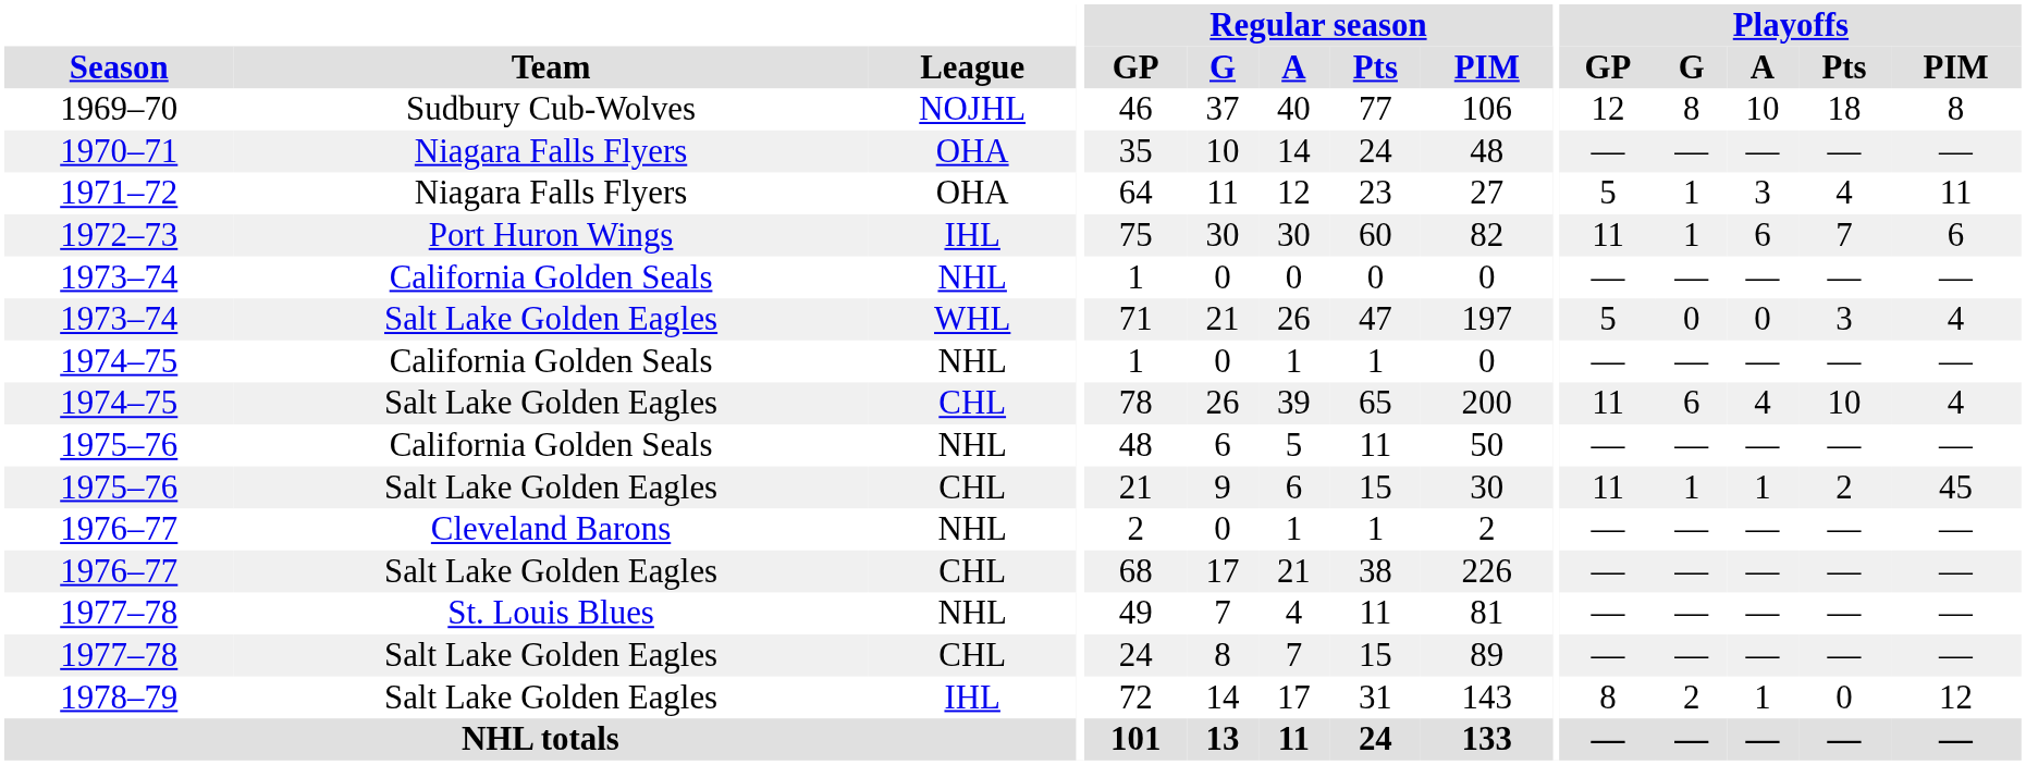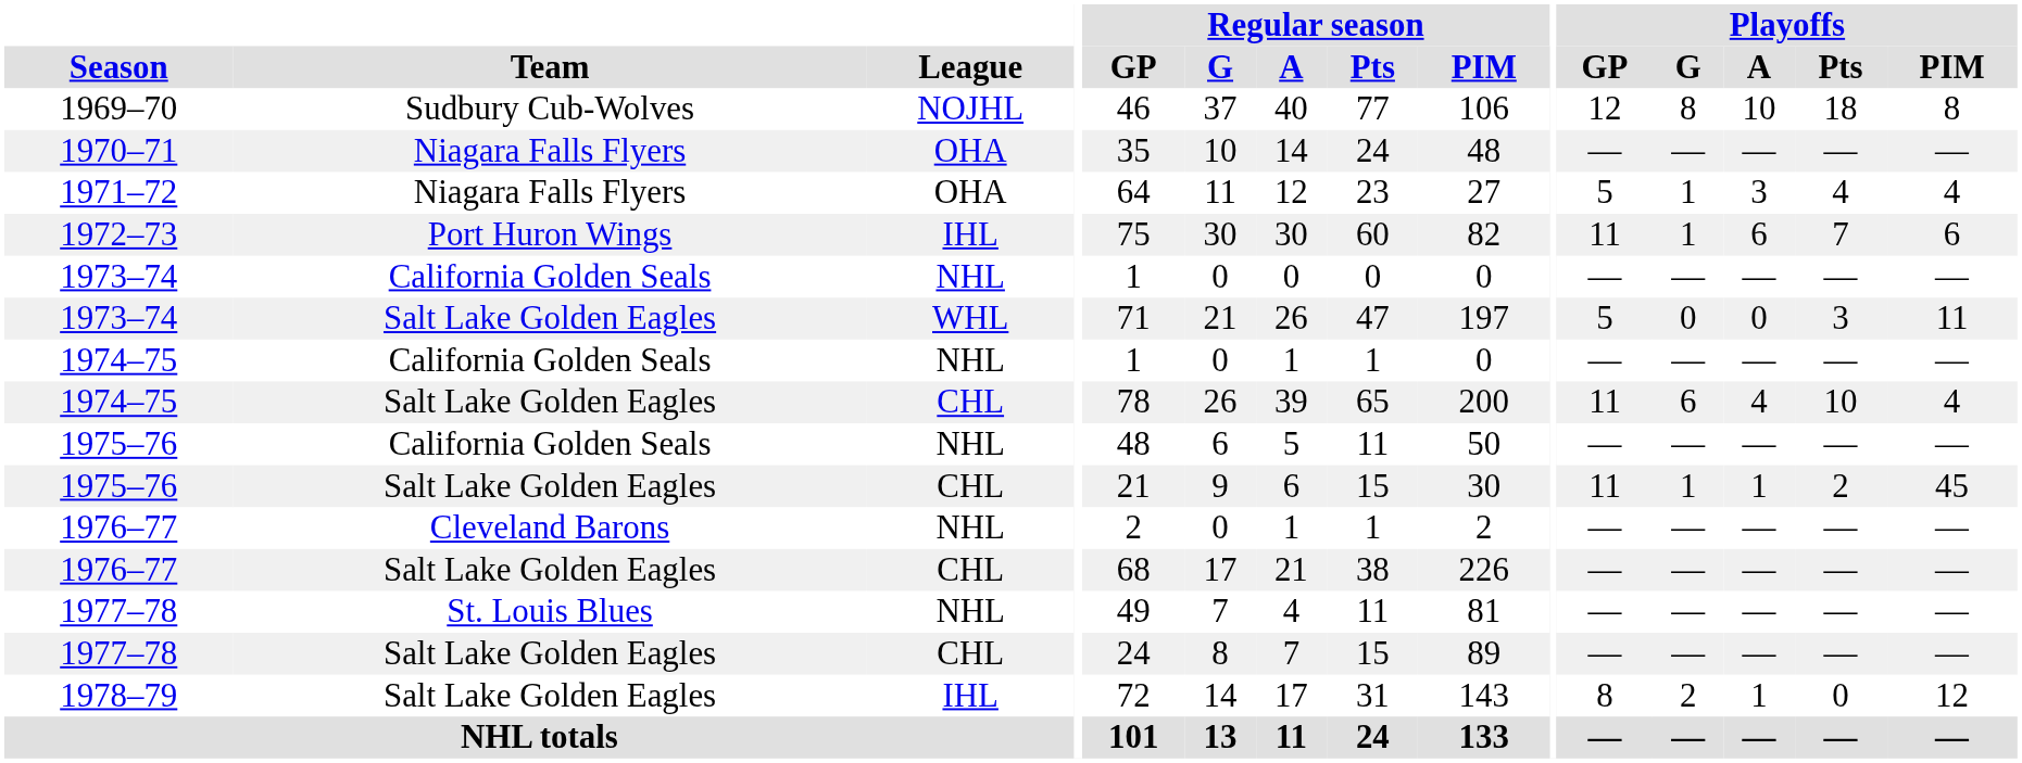 <table border="0" cellpadding="1" cellspacing="0" style="text-align:center; width:60em">
 <tr bgcolor="#e0e0e0">
 <th colspan="3" bgcolor="#ffffff"></th>
 <th rowspan="100" bgcolor="#ffffff"></th>
 <th colspan="5"><a href='#'>Regular season</a></th>
 <th rowspan="100" bgcolor="#ffffff"></th>
 <th colspan="5"><a href='#'>Playoffs</a></th>
 </tr>
 <tr bgcolor="#e0e0e0">
 <th><a href='#'>Season</a></th>
 <th>Team</th>
 <th>League</th>
 <th>GP</th>
 <th><a href='#'>G</a></th>
 <th><a href='#'>A</a></th>
 <th><a href='#'>Pts</a></th>
 <th><a href='#'>PIM</a></th>
 <th>GP</th>
 <th>G</th>
 <th>A</th>
 <th>Pts</th>
 <th>PIM</th>
 </tr>
 <tr>
 <td>1969–70</td>
 <td>Sudbury Cub-Wolves</td>
 <td><a href='#'>NOJHL</a></td>
 <td>46</td>
 <td>37</td>
 <td>40</td>
 <td>77</td>
 <td>106</td>
 <td>12</td>
 <td>8</td>
 <td>10</td>
 <td>18</td>
 <td>8</td>
 </tr>
 <tr bgcolor="#f0f0f0">
 <td><a href='#'>1970–71</a></td>
 <td><a href='#'>Niagara Falls Flyers</a></td>
 <td><a href='#'>OHA</a></td>
 <td>35</td>
 <td>10</td>
 <td>14</td>
 <td>24</td>
 <td>48</td>
 <td>—</td>
 <td>—</td>
 <td>—</td>
 <td>—</td>
 <td>—</td>
 </tr>
 <tr>
 <td><a href='#'>1971–72</a></td>
 <td>Niagara Falls Flyers</td>
 <td>OHA</td>
 <td>64</td>
 <td>11</td>
 <td>12</td>
 <td>23</td>
 <td>27</td>
 <td>5</td>
 <td>1</td>
 <td>3</td>
 <td>4</td>
-<td>11</td>
+<td>4</td>
 </tr>
 <tr bgcolor="#f0f0f0">
 <td><a href='#'>1972–73</a></td>
 <td><a href='#'>Port Huron Wings</a></td>
 <td><a href='#'>IHL</a></td>
 <td>75</td>
 <td>30</td>
 <td>30</td>
 <td>60</td>
 <td>82</td>
 <td>11</td>
 <td>1</td>
 <td>6</td>
 <td>7</td>
 <td>6</td>
 </tr>
 <tr>
 <td><a href='#'>1973–74</a></td>
 <td><a href='#'>California Golden Seals</a></td>
 <td><a href='#'>NHL</a></td>
 <td>1</td>
 <td>0</td>
 <td>0</td>
 <td>0</td>
 <td>0</td>
 <td>—</td>
 <td>—</td>
 <td>—</td>
 <td>—</td>
 <td>—</td>
 </tr>
 <tr bgcolor="#f0f0f0">
 <td><a href='#'>1973–74</a></td>
 <td><a href='#'>Salt Lake Golden Eagles</a></td>
 <td><a href='#'>WHL</a></td>
 <td>71</td>
 <td>21</td>
 <td>26</td>
 <td>47</td>
 <td>197</td>
 <td>5</td>
 <td>0</td>
 <td>0</td>
 <td>3</td>
-<td>4</td>
+<td>11</td>
 </tr>
 <tr>
 <td><a href='#'>1974–75</a></td>
 <td>California Golden Seals</td>
 <td>NHL</td>
 <td>1</td>
 <td>0</td>
 <td>1</td>
 <td>1</td>
 <td>0</td>
 <td>—</td>
 <td>—</td>
 <td>—</td>
 <td>—</td>
 <td>—</td>
 </tr>
 <tr bgcolor="#f0f0f0">
 <td><a href='#'>1974–75</a></td>
 <td>Salt Lake Golden Eagles</td>
 <td><a href='#'>CHL</a></td>
 <td>78</td>
 <td>26</td>
 <td>39</td>
 <td>65</td>
 <td>200</td>
 <td>11</td>
 <td>6</td>
 <td>4</td>
 <td>10</td>
 <td>4</td>
 </tr>
 <tr>
 <td><a href='#'>1975–76</a></td>
 <td>California Golden Seals</td>
 <td>NHL</td>
 <td>48</td>
 <td>6</td>
 <td>5</td>
 <td>11</td>
 <td>50</td>
 <td>—</td>
 <td>—</td>
 <td>—</td>
 <td>—</td>
 <td>—</td>
 </tr>
 <tr bgcolor="#f0f0f0">
 <td><a href='#'>1975–76</a></td>
 <td>Salt Lake Golden Eagles</td>
 <td>CHL</td>
 <td>21</td>
 <td>9</td>
 <td>6</td>
 <td>15</td>
 <td>30</td>
 <td>11</td>
 <td>1</td>
 <td>1</td>
 <td>2</td>
 <td>45</td>
 </tr>
 <tr>
 <td><a href='#'>1976–77</a></td>
 <td><a href='#'>Cleveland Barons</a></td>
 <td>NHL</td>
 <td>2</td>
 <td>0</td>
 <td>1</td>
 <td>1</td>
 <td>2</td>
 <td>—</td>
 <td>—</td>
 <td>—</td>
 <td>—</td>
 <td>—</td>
 </tr>
 <tr bgcolor="#f0f0f0">
 <td><a href='#'>1976–77</a></td>
 <td>Salt Lake Golden Eagles</td>
 <td>CHL</td>
 <td>68</td>
 <td>17</td>
 <td>21</td>
 <td>38</td>
 <td>226</td>
 <td>—</td>
 <td>—</td>
 <td>—</td>
 <td>—</td>
 <td>—</td>
 </tr>
 <tr>
 <td><a href='#'>1977–78</a></td>
 <td><a href='#'>St. Louis Blues</a></td>
 <td>NHL</td>
 <td>49</td>
 <td>7</td>
 <td>4</td>
 <td>11</td>
 <td>81</td>
 <td>—</td>
 <td>—</td>
 <td>—</td>
 <td>—</td>
 <td>—</td>
 </tr>
 <tr bgcolor="#f0f0f0">
 <td><a href='#'>1977–78</a></td>
 <td>Salt Lake Golden Eagles</td>
 <td>CHL</td>
 <td>24</td>
 <td>8</td>
 <td>7</td>
 <td>15</td>
 <td>89</td>
 <td>—</td>
 <td>—</td>
 <td>—</td>
 <td>—</td>
 <td>—</td>
 </tr>
 <tr>
 <td><a href='#'>1978–79</a></td>
 <td>Salt Lake Golden Eagles</td>
 <td><a href='#'>IHL</a></td>
 <td>72</td>
 <td>14</td>
 <td>17</td>
 <td>31</td>
 <td>143</td>
 <td>8</td>
 <td>2</td>
 <td>1</td>
 <td>0</td>
 <td>12</td>
 </tr>
 <tr bgcolor="#e0e0e0">
 <th colspan="3">NHL totals</th>
 <th>101</th>
 <th>13</th>
 <th>11</th>
 <th>24</th>
 <th>133</th>
 <th>—</th>
 <th>—</th>
 <th>—</th>
 <th>—</th>
 <th>—</th>
 </tr>
 </table>
